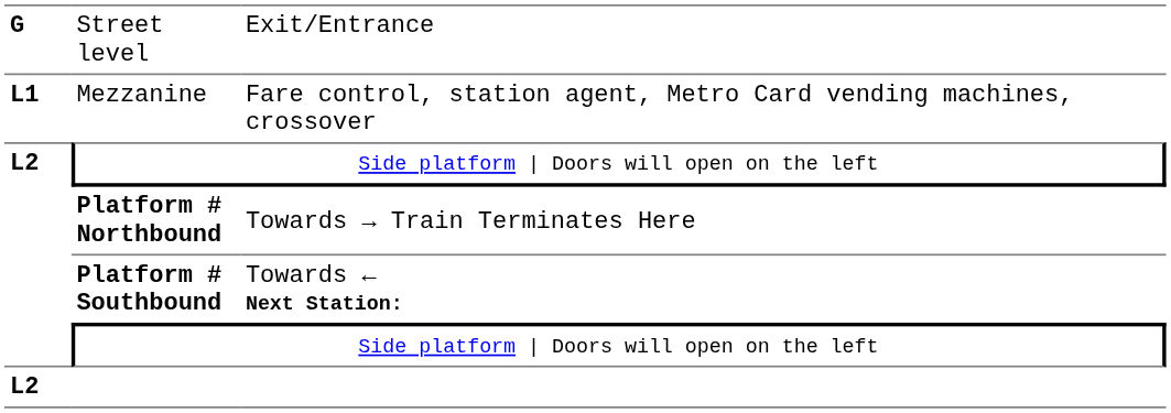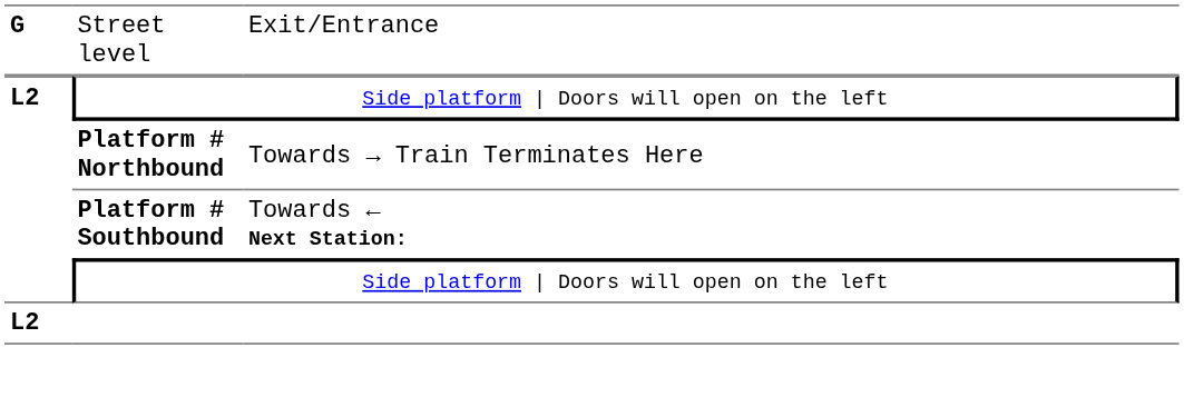 <table table border=0 cellspacing=0 cellpadding=3>
 <tr>
 <td style="border-bottom:solid 1px gray;border-top:solid 1px gray;" width=30 valign=top><strong>G</strong></td>
 <td style="border-top:solid 1px gray;border-bottom:solid 1px gray;" width=85 valign=top>Street level</td>
 <td style="border-top:solid 1px gray;border-bottom:solid 1px gray;" width=500 valign=top>Exit/Entrance</td>
-</tr>
-<tr>
-<td valign=top><strong>L1</strong></td>
-<td valign=top>Mezzanine</td>
-<td valign=top>Fare control, station agent, Metro Card vending machines, crossover<br></td>
 </tr>
 <tr>
 <td style="border-top:solid 1px gray;border-bottom:solid 1px gray;" width=30 rowspan=4 valign=top><strong>L2</strong></td>
 <td style="border-top:solid 1px gray;border-right:solid 2px black;border-left:solid 2px black;border-bottom:solid 2px black;text-align:center;" colspan=2><small><a href='#'>Side platform</a> | Doors will open on the left </small></td>
 </tr>
 <tr>
 <td style="border-bottom:solid 1px gray;" width=85><span><strong>Platform #</strong><br><strong>Northbound</strong></span></td>
 <td style="border-bottom:solid 1px gray;" width=500>Towards → Train Terminates Here</td>
 </tr>
 <tr>
 <td><span><strong>Platform #</strong><br><strong>Southbound</strong></span></td>
 <td>Towards ← <br><small><strong>Next Station:</strong> </small></td>
 </tr>
 <tr>
 <td style="border-top:solid 2px black;border-right:solid 2px black;border-left:solid 2px black;border-bottom:solid 1px gray;" colspan=2  align=center><small><a href='#'>Side platform</a> | Doors will open on the left </small></td>
 </tr>
 <tr>
 <td style="border-bottom:solid 1px gray;" width=30 rowspan=2 valign=top><strong>L2</strong></td>
 <td style="border-bottom:solid 1px gray;" width=85></td>
 <td style="border-bottom:solid 1px gray;" width=500></td>
 </tr>
 <tr>
 </tr>
 </table>
